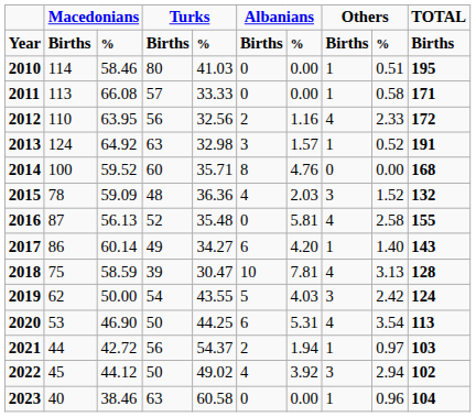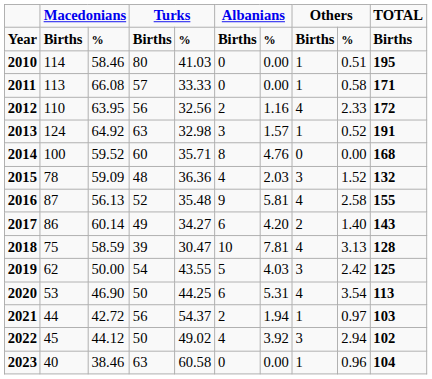 <table class="wikitable">
 <tr>
 <td></td>
 <td colspan="2" align="center"><a href='#'><strong>Macedonians</strong></a></td>
 <td colspan="2" align="center"><a href='#'><strong>Turks</strong></a></td>
 <td colspan="2" align="center"><a href='#'><strong>Albanians</strong></a></td>
 <td colspan="2" align="center"><strong>Others</strong></td>
 <td align="center"><strong>TOTAL</strong></td>
 </tr>
 <tr>
 <td><strong>Year</strong></td>
 <td><strong>Births</strong></td>
 <td><small><strong>%</strong></small></td>
 <td><strong>Births</strong></td>
 <td><small><strong>%</strong></small></td>
 <td><strong>Births</strong></td>
 <td><small><strong>%</strong></small></td>
 <td><strong>Births</strong></td>
 <td><small><strong>%</strong></small></td>
 <td><strong>Births</strong></td>
 </tr>
 <tr>
 <td><strong>2010</strong></td>
 <td>114</td>
 <td>58.46</td>
 <td>80</td>
 <td>41.03</td>
 <td>0</td>
 <td>0.00</td>
 <td>1</td>
 <td>0.51</td>
 <td><strong>195</strong></td>
 </tr>
 <tr>
 <td><strong>2011</strong></td>
 <td>113</td>
 <td>66.08</td>
 <td>57</td>
 <td>33.33</td>
 <td>0</td>
 <td>0.00</td>
 <td>1</td>
 <td>0.58</td>
 <td><strong>171</strong></td>
 </tr>
 <tr>
 <td><strong>2012</strong></td>
 <td>110</td>
 <td>63.95</td>
 <td>56</td>
 <td>32.56</td>
 <td>2</td>
 <td>1.16</td>
 <td>4</td>
 <td>2.33</td>
 <td><strong>172</strong></td>
 </tr>
 <tr>
 <td><strong>2013</strong></td>
 <td>124</td>
 <td>64.92</td>
 <td>63</td>
 <td>32.98</td>
 <td>3</td>
 <td>1.57</td>
 <td>1</td>
 <td>0.52</td>
 <td><strong>191</strong></td>
 </tr>
 <tr>
 <td><strong>2014</strong></td>
 <td>100</td>
 <td>59.52</td>
 <td>60</td>
 <td>35.71</td>
 <td>8</td>
 <td>4.76</td>
 <td>0</td>
 <td>0.00</td>
 <td><strong>168</strong></td>
 </tr>
 <tr>
 <td><strong>2015</strong></td>
 <td>78</td>
 <td>59.09</td>
 <td>48</td>
 <td>36.36</td>
 <td>4</td>
 <td>2.03</td>
 <td>3</td>
 <td>1.52</td>
 <td><strong>132</strong></td>
 </tr>
 <tr>
 <td><strong>2016</strong></td>
 <td>87</td>
 <td>56.13</td>
 <td>52</td>
 <td>35.48</td>
-<td>0</td>
+<td>9</td>
 <td>5.81</td>
 <td>4</td>
 <td>2.58</td>
 <td><strong>155</strong></td>
 </tr>
 <tr>
 <td><strong>2017</strong></td>
 <td>86</td>
 <td>60.14</td>
 <td>49</td>
 <td>34.27</td>
 <td>6</td>
 <td>4.20</td>
-<td>1</td>
+<td>2</td>
 <td>1.40</td>
 <td><strong>143</strong></td>
 </tr>
 <tr>
 <td><strong>2018</strong></td>
 <td>75</td>
 <td>58.59</td>
 <td>39</td>
 <td>30.47</td>
 <td>10</td>
 <td>7.81</td>
 <td>4</td>
 <td>3.13</td>
 <td><strong>128</strong></td>
 </tr>
 <tr>
 <td><strong>2019</strong></td>
 <td>62</td>
 <td>50.00</td>
 <td>54</td>
 <td>43.55</td>
 <td>5</td>
 <td>4.03</td>
 <td>3</td>
 <td>2.42</td>
-<td><strong>124</strong></td>
+<td><strong>125</strong></td>
 </tr>
 <tr>
 <td><strong>2020</strong></td>
 <td>53</td>
 <td>46.90</td>
 <td>50</td>
 <td>44.25</td>
 <td>6</td>
 <td>5.31</td>
 <td>4</td>
 <td>3.54</td>
 <td><strong>113</strong></td>
 </tr>
 <tr>
 <td><strong>2021</strong></td>
 <td>44</td>
 <td>42.72</td>
 <td>56</td>
 <td>54.37</td>
 <td>2</td>
 <td>1.94</td>
 <td>1</td>
 <td>0.97</td>
 <td><strong>103</strong></td>
 </tr>
 <tr>
 <td><strong>2022</strong></td>
 <td>45</td>
 <td>44.12</td>
 <td>50</td>
 <td>49.02</td>
 <td>4</td>
 <td>3.92</td>
 <td>3</td>
 <td>2.94</td>
 <td><strong>102</strong></td>
 </tr>
 <tr>
 <td><strong>2023</strong></td>
 <td>40</td>
 <td>38.46</td>
 <td>63</td>
 <td>60.58</td>
 <td>0</td>
 <td>0.00</td>
 <td>1</td>
 <td>0.96</td>
 <td><strong>104</strong></td>
 </tr>
 </table>
